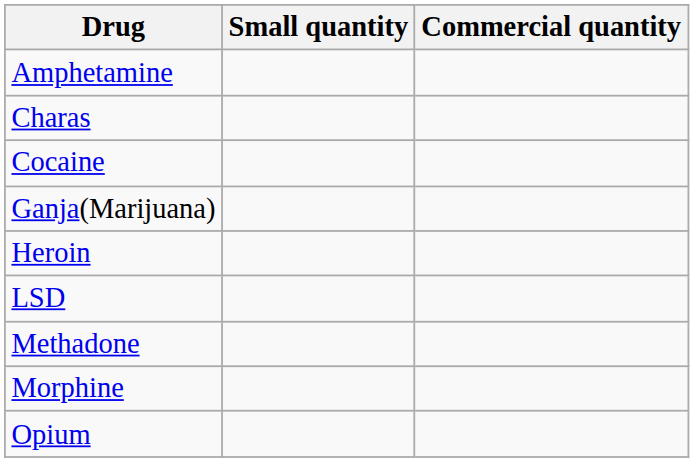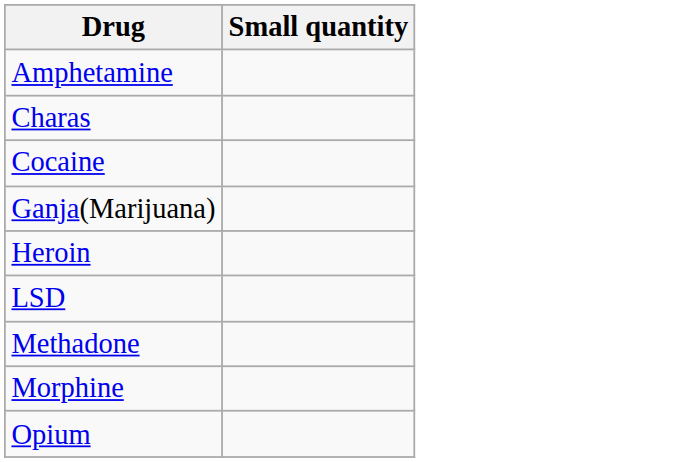 <table class="wikitable">
 <tr>
 <th>Drug</th>
 <th>Small quantity</th>
-<th>Commercial quantity</th>
 </tr>
 <tr>
 <td><a href='#'>Amphetamine</a></td>
-<td></td>
 <td></td>
 </tr>
 <tr>
 <td><a href='#'>Charas</a></td>
 <td></td>
-<td></td>
 </tr>
 <tr>
 <td><a href='#'>Cocaine</a></td>
-<td></td>
 <td></td>
 </tr>
 <tr>
 <td><a href='#'>Ganja</a>(Marijuana)</td>
 <td></td>
-<td></td>
 </tr>
 <tr>
 <td><a href='#'>Heroin</a></td>
-<td></td>
 <td></td>
 </tr>
 <tr>
 <td><a href='#'>LSD</a></td>
 <td></td>
-<td></td>
 </tr>
 <tr>
 <td><a href='#'>Methadone</a></td>
-<td></td>
 <td></td>
 </tr>
 <tr>
 <td><a href='#'>Morphine</a></td>
 <td></td>
-<td></td>
 </tr>
 <tr>
 <td><a href='#'>Opium</a></td>
 <td></td>
-<td></td>
 </tr>
 </table>
